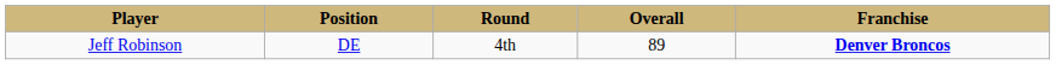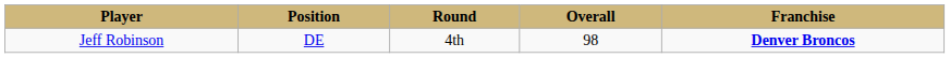 <table class="wikitable" width="50%">
 <tr align="center"  style="background:#CFB87C;color:black;">
 <td><strong>Player</strong></td>
 <td><strong>Position</strong></td>
 <td><strong>Round</strong></td>
 <td><strong>Overall</strong></td>
 <td><strong>Franchise</strong></td>
 </tr>
 <tr align="center" bgcolor="">
 <td><a href='#'>Jeff Robinson</a></td>
 <td><a href='#'>DE</a></td>
 <td>4th</td>
-<td>89</td>
+<td>98</td>
 <td><strong><a href='#'>Denver Broncos</a></strong></td>
 </tr>
 </table>
